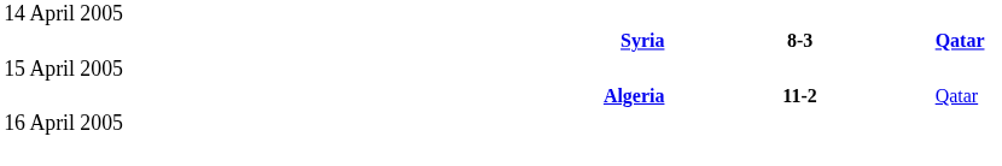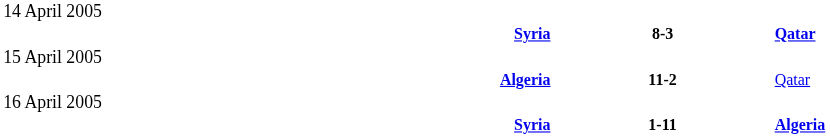 <table width=100% cellspacing=1>
 <tr>
 <th width=25%></th>
 <th width=10%></th>
 <th></th>
 </tr>
 <tr>
 <td>14 April 2005</td>
 </tr>
 <tr style=font-size:90%>
 <td align=right><strong><a href='#'>Syria</a> </strong></td>
 <td align=center><strong>8-3</strong></td>
 <td><strong> <a href='#'>Qatar</a></strong></td>
 </tr>
 <tr>
 <td>15 April 2005</td>
 </tr>
 <tr style=font-size:90%>
 <td align=right><strong><a href='#'>Algeria</a> </strong></td>
 <td align=center><strong>11-2</strong></td>
 <td> <a href='#'>Qatar</a></td>
 </tr>
 <tr>
 <td>16 April 2005</td>
 </tr>
+<tr style=font-size:90%>
+<td align=right><strong><a href='#'>Syria</a> </strong></td>
+<td align=center><strong>1-11</strong></td>
+<td><strong> <a href='#'>Algeria</a></strong></td>
+</tr>
 </table>
